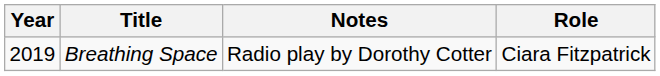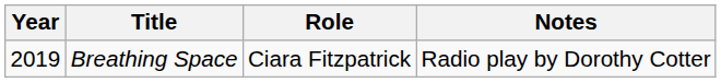 <table class="wikitable sortable">
 <tr>
 <th>Year</th>
 <th>Title</th>
+<th>Role</th>
 <th class="unsortable">Notes</th>
-<th>Role</th>
 </tr>
 <tr>
 <td>2019</td>
 <td><em>Breathing Space</em></td>
+<td>Ciara Fitzpatrick</td>
 <td>Radio play by Dorothy Cotter</td>
-<td>Ciara Fitzpatrick</td>
 </tr>
 </table>
